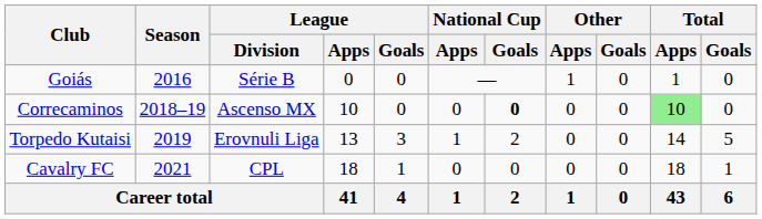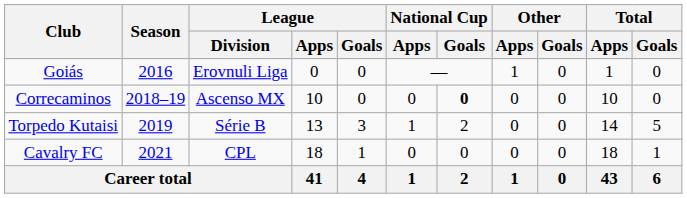 <table class="wikitable" style="text-align:center">
 <tr>
 <th rowspan="2">Club</th>
 <th rowspan="2">Season</th>
 <th colspan="3">League</th>
 <th colspan="2">National Cup</th>
 <th colspan="2">Other</th>
 <th colspan="2">Total</th>
 </tr>
 <tr>
 <th>Division</th>
 <th>Apps</th>
 <th>Goals</th>
 <th>Apps</th>
 <th>Goals</th>
 <th>Apps</th>
 <th>Goals</th>
 <th>Apps</th>
 <th>Goals</th>
 </tr>
 <tr>
 <td rowspan="1"><a href='#'>Goiás</a></td>
 <td><a href='#'>2016</a></td>
-<td><a href='#'>Série B</a></td>
+<td><a href='#'>Erovnuli Liga</a></td>
 <td>0</td>
 <td>0</td>
 <td colspan="2">—</td>
 <td>1</td>
 <td>0</td>
 <td>1</td>
 <td>0</td>
 </tr>
 <tr>
 <td rowspan="1"><a href='#'>Correcaminos</a></td>
 <td><a href='#'>2018–19</a></td>
 <td><a href='#'>Ascenso MX</a></td>
 <td>10</td>
 <td>0</td>
 <td>0</td>
 <td><strong>0</strong></td>
 <td>0</td>
 <td>0</td>
-<td style="background: lightgreen;">10</td>
+<td>10</td>
 <td>0</td>
 </tr>
 <tr>
 <td rowspan="1"><a href='#'>Torpedo Kutaisi</a></td>
 <td><a href='#'>2019</a></td>
-<td><a href='#'>Erovnuli Liga</a></td>
+<td><a href='#'>Série B</a></td>
 <td>13</td>
 <td>3</td>
 <td>1</td>
 <td>2</td>
 <td>0</td>
 <td>0</td>
 <td>14</td>
 <td>5</td>
 </tr>
 <tr>
 <td><a href='#'>Cavalry FC</a></td>
 <td><a href='#'>2021</a></td>
 <td><a href='#'>CPL</a></td>
 <td>18</td>
 <td>1</td>
 <td>0</td>
 <td>0</td>
 <td>0</td>
 <td>0</td>
 <td>18</td>
 <td>1</td>
 </tr>
 <tr>
 <th colspan="3">Career total</th>
 <th>41</th>
 <th>4</th>
 <th>1</th>
 <th>2</th>
 <th>1</th>
 <th>0</th>
 <th>43</th>
 <th>6</th>
 </tr>
 </table>
